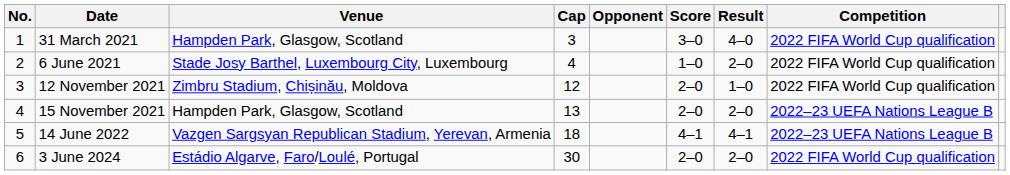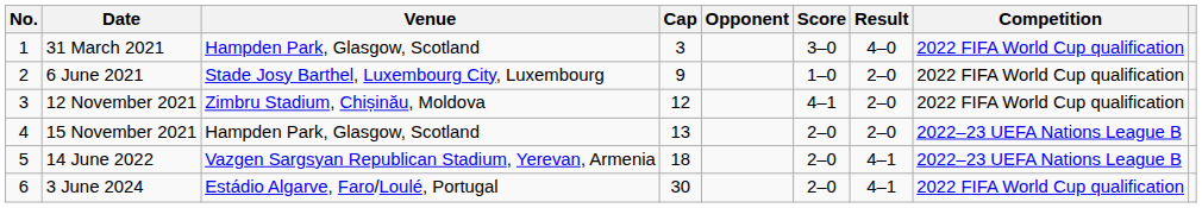 <table class=wikitable>
 <tr>
 <th>No.</th>
 <th>Date</th>
 <th>Venue</th>
 <th>Cap</th>
 <th>Opponent</th>
 <th>Score</th>
 <th>Result</th>
 <th>Competition</th>
 <th class=unsortable></th>
 </tr>
 <tr>
 <td align=center>1</td>
 <td>31 March 2021</td>
 <td><a href='#'>Hampden Park</a>, Glasgow, Scotland</td>
 <td align=center>3</td>
 <td></td>
 <td align=center>3–0</td>
 <td align=center>4–0</td>
 <td><a href='#'>2022 FIFA World Cup qualification</a></td>
 <td align=center></td>
 </tr>
 <tr>
 <td align=center>2</td>
 <td>6 June 2021</td>
 <td><a href='#'>Stade Josy Barthel</a>, <a href='#'>Luxembourg City</a>, Luxembourg</td>
-<td align=center>4</td>
+<td align=center>9</td>
 <td></td>
 <td align=center>1–0</td>
 <td align=center>2–0</td>
 <td>2022 FIFA World Cup qualification</td>
 <td align=center></td>
 </tr>
 <tr>
 <td align=center>3</td>
 <td>12 November 2021</td>
 <td><a href='#'>Zimbru Stadium</a>, <a href='#'>Chișinău</a>, Moldova</td>
 <td align=center>12</td>
 <td></td>
+<td align=center>4–1</td>
 <td align=center>2–0</td>
-<td align=center>1–0</td>
 <td>2022 FIFA World Cup qualification</td>
 <td align=center></td>
 </tr>
 <tr>
 <td align=center>4</td>
 <td>15 November 2021</td>
 <td>Hampden Park, Glasgow, Scotland</td>
 <td align=center>13</td>
 <td></td>
 <td align=center>2–0</td>
 <td align=center>2–0</td>
 <td><a href='#'>2022–23 UEFA Nations League B</a></td>
 <td align=center></td>
 </tr>
 <tr>
 <td align=center>5</td>
 <td>14 June 2022</td>
 <td><a href='#'>Vazgen Sargsyan Republican Stadium</a>, <a href='#'>Yerevan</a>, Armenia</td>
 <td align=center>18</td>
 <td></td>
-<td align=center>4–1</td>
+<td align=center>2–0</td>
 <td align=center>4–1</td>
 <td><a href='#'>2022–23 UEFA Nations League B</a></td>
 <td align=center></td>
 </tr>
 <tr>
 <td align=center>6</td>
 <td>3 June 2024</td>
 <td><a href='#'>Estádio Algarve</a>, <a href='#'>Faro</a>/<a href='#'>Loulé</a>, Portugal</td>
 <td align=center>30</td>
 <td></td>
 <td align=center>2–0</td>
-<td align=center>2–0</td>
+<td align=center>4–1</td>
 <td><a href='#'>2022 FIFA World Cup qualification</a></td>
 <td align=center></td>
 </tr>
 </table>
